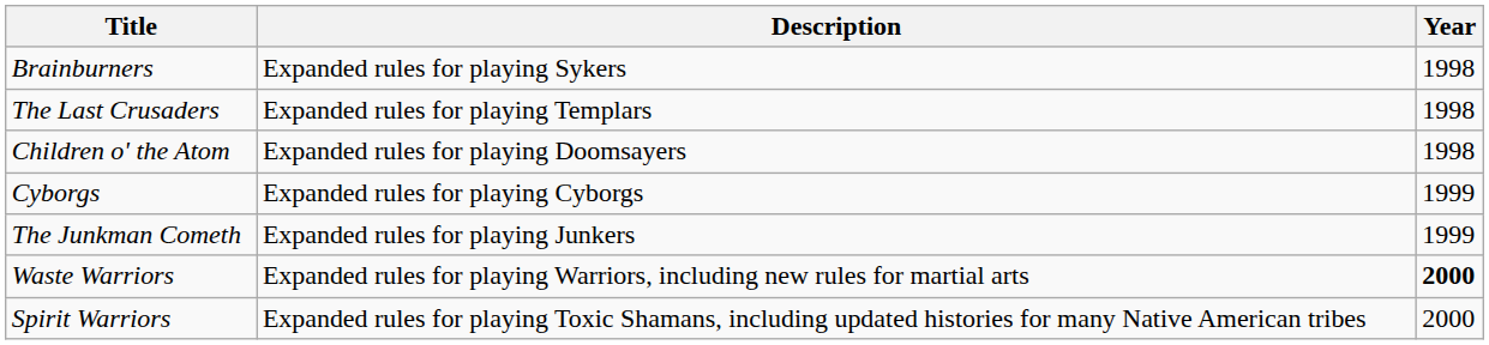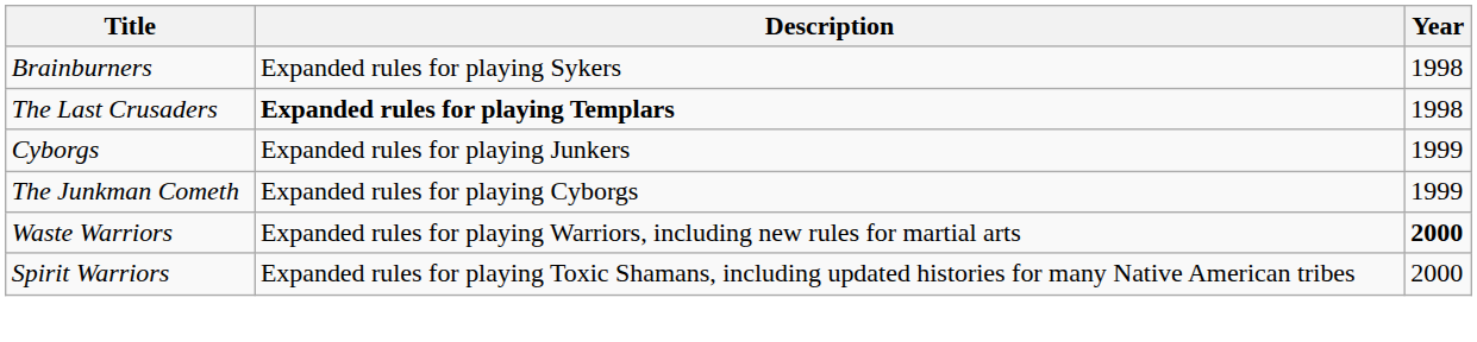 <table class="wikitable" style="width: 900px">
 <tr>
 <th>Title</th>
 <th>Description</th>
 <th>Year</th>
 </tr>
 <tr>
 <td><em>Brainburners</em></td>
 <td>Expanded rules for playing Sykers</td>
 <td>1998</td>
 </tr>
 <tr>
 <td><em>The Last Crusaders</em></td>
-<td>Expanded rules for playing Templars</td>
-<td>1998</td>
-</tr>
-<tr>
-<td><em>Children o' the Atom</em></td>
-<td>Expanded rules for playing Doomsayers</td>
+<td><strong>Expanded rules for playing Templars</strong></td>
 <td>1998</td>
 </tr>
 <tr>
 <td><em>Cyborgs</em></td>
-<td>Expanded rules for playing Cyborgs</td>
+<td>Expanded rules for playing Junkers</td>
 <td>1999</td>
 </tr>
 <tr>
 <td><em>The Junkman Cometh</em></td>
-<td>Expanded rules for playing Junkers</td>
+<td>Expanded rules for playing Cyborgs</td>
 <td>1999</td>
 </tr>
 <tr>
 <td><em>Waste Warriors</em></td>
 <td>Expanded rules for playing Warriors, including new rules for martial arts</td>
 <td><strong>2000</strong></td>
 </tr>
 <tr>
 <td><em>Spirit Warriors</em></td>
 <td>Expanded rules for playing Toxic Shamans, including updated histories for many Native American tribes</td>
 <td>2000</td>
 </tr>
 </table>
